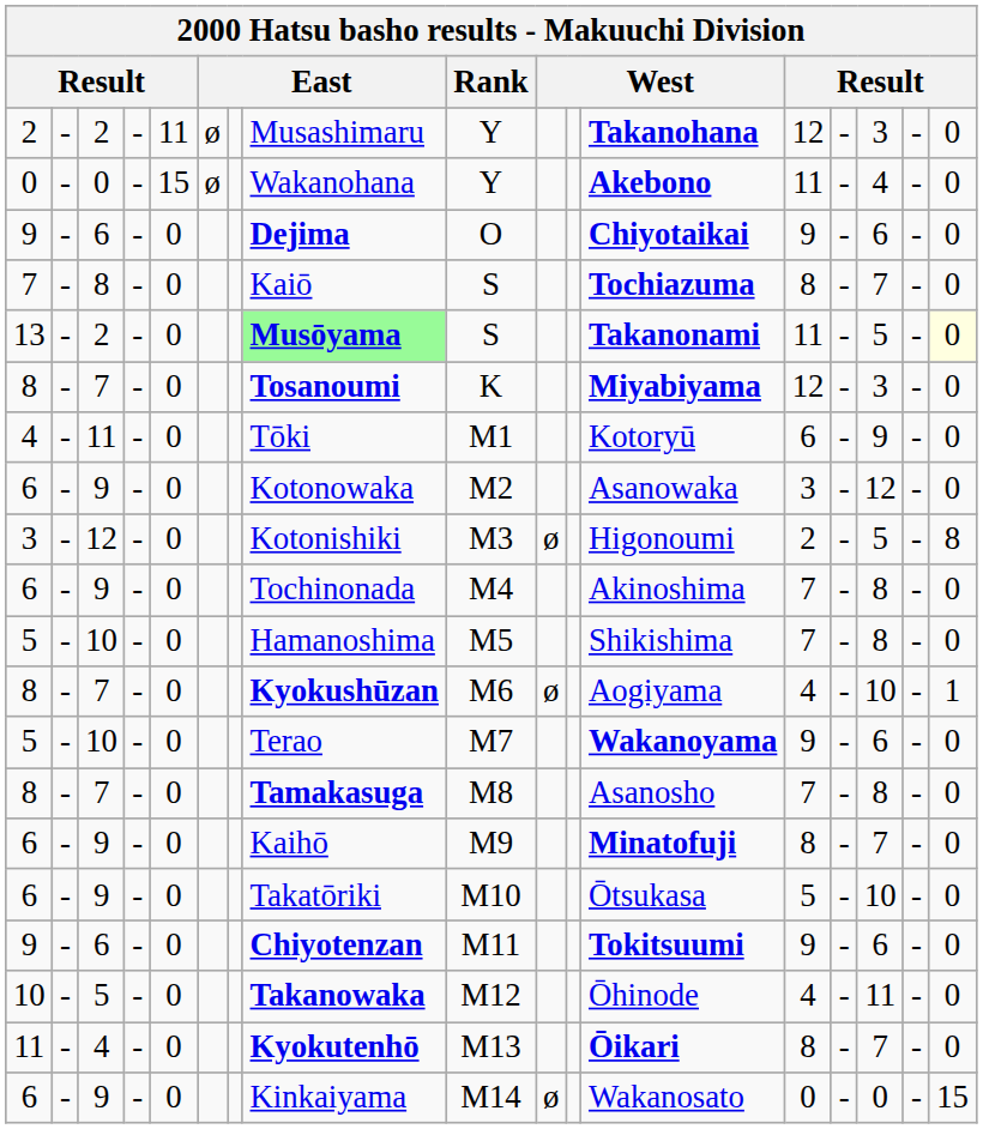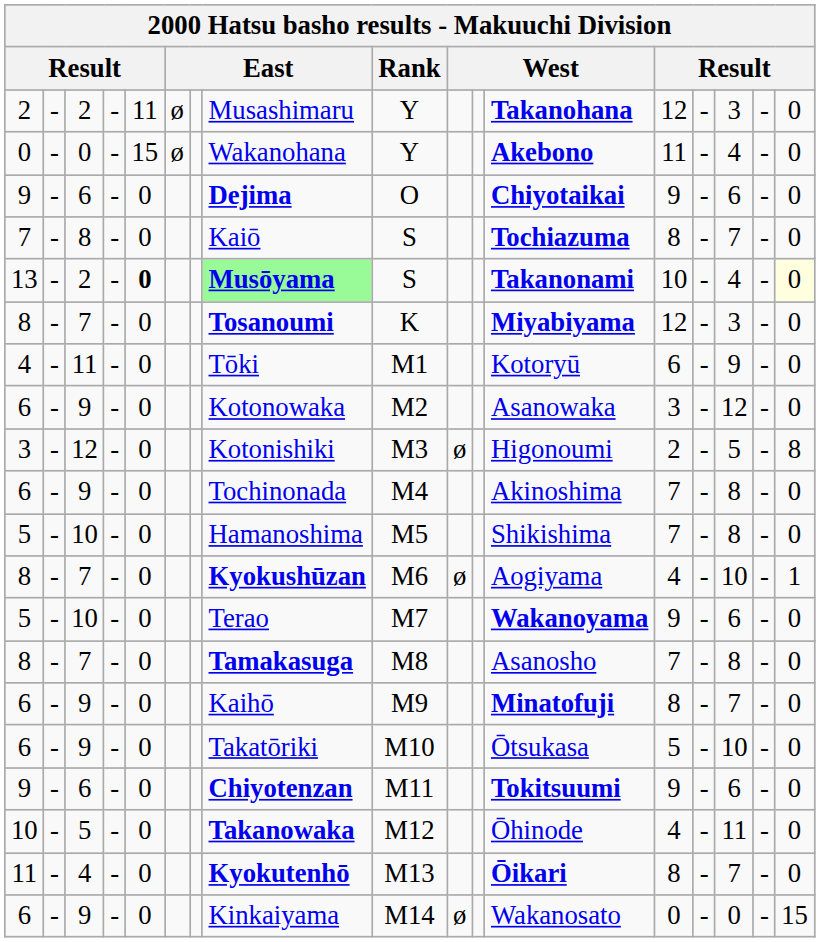 <table class="wikitable">
 <tr>
 <th colspan="17">2000 Hatsu basho results - Makuuchi Division</th>
 </tr>
 <tr>
 <th colspan="5">Result</th>
 <th colspan="3">East</th>
 <th>Rank</th>
 <th colspan="3">West</th>
 <th colspan="5">Result</th>
 </tr>
 <tr>
 <td align=center>2</td>
 <td align=center>-</td>
 <td align=center>2</td>
 <td align=center>-</td>
 <td align=center>11</td>
 <td align=center>ø</td>
 <td align=center></td>
 <td><a href='#'>Musashimaru</a></td>
 <td align=center>Y</td>
 <td align=center></td>
 <td align=center></td>
 <td><strong><a href='#'>Takanohana</a></strong></td>
 <td align=center>12</td>
 <td align=center>-</td>
 <td align=center>3</td>
 <td align=center>-</td>
 <td align=center>0</td>
 </tr>
 <tr>
 <td align=center>0</td>
 <td align=center>-</td>
 <td align=center>0</td>
 <td align=center>-</td>
 <td align=center>15</td>
 <td align=center>ø</td>
 <td align=center></td>
 <td><a href='#'>Wakanohana</a></td>
 <td align=center>Y</td>
 <td align=center></td>
 <td align=center></td>
 <td><strong><a href='#'>Akebono</a></strong></td>
 <td align=center>11</td>
 <td align=center>-</td>
 <td align=center>4</td>
 <td align=center>-</td>
 <td align=center>0</td>
 </tr>
 <tr>
 <td align=center>9</td>
 <td align=center>-</td>
 <td align=center>6</td>
 <td align=center>-</td>
 <td align=center>0</td>
 <td align=center></td>
 <td align=center></td>
 <td><strong><a href='#'>Dejima</a></strong></td>
 <td align=center>O</td>
 <td align=center></td>
 <td align=center></td>
 <td><strong><a href='#'>Chiyotaikai</a></strong></td>
 <td align=center>9</td>
 <td align=center>-</td>
 <td align=center>6</td>
 <td align=center>-</td>
 <td align=center>0</td>
 </tr>
 <tr>
 <td align=center>7</td>
 <td align=center>-</td>
 <td align=center>8</td>
 <td align=center>-</td>
 <td align=center>0</td>
 <td align=center></td>
 <td align=center></td>
 <td><a href='#'>Kaiō</a></td>
 <td align=center>S</td>
 <td align=center></td>
 <td align=center></td>
 <td><strong><a href='#'>Tochiazuma</a></strong></td>
 <td align=center>8</td>
 <td align=center>-</td>
 <td align=center>7</td>
 <td align=center>-</td>
 <td align=center>0</td>
 </tr>
 <tr>
 <td align=center>13</td>
 <td align=center>-</td>
 <td align=center>2</td>
 <td align=center>-</td>
-<td align=center>0</td>
+<td align=center><strong>0</strong></td>
 <td align=center></td>
 <td align=center></td>
 <td style="background: PaleGreen;"><strong><a href='#'>Musōyama</a></strong></td>
 <td align=center>S</td>
 <td align=center></td>
 <td align=center></td>
 <td><strong><a href='#'>Takanonami</a></strong></td>
-<td align=center>11</td>
+<td align=center>10</td>
 <td align=center>-</td>
-<td align=center>5</td>
+<td align=center>4</td>
 <td align=center>-</td>
 <td align=center style="background: lightyellow;">0</td>
 </tr>
 <tr>
 <td align=center>8</td>
 <td align=center>-</td>
 <td align=center>7</td>
 <td align=center>-</td>
 <td align=center>0</td>
 <td align=center></td>
 <td align=center></td>
 <td><strong><a href='#'>Tosanoumi</a></strong></td>
 <td align=center>K</td>
 <td align=center></td>
 <td align=center></td>
 <td><strong><a href='#'>Miyabiyama</a></strong></td>
 <td align=center>12</td>
 <td align=center>-</td>
 <td align=center>3</td>
 <td align=center>-</td>
 <td align=center>0</td>
 </tr>
 <tr>
 <td align=center>4</td>
 <td align=center>-</td>
 <td align=center>11</td>
 <td align=center>-</td>
 <td align=center>0</td>
 <td align=center></td>
 <td align=center></td>
 <td><a href='#'>Tōki</a></td>
 <td align=center>M1</td>
 <td align=center></td>
 <td align=center></td>
 <td><a href='#'>Kotoryū</a></td>
 <td align=center>6</td>
 <td align=center>-</td>
 <td align=center>9</td>
 <td align=center>-</td>
 <td align=center>0</td>
 </tr>
 <tr>
 <td align=center>6</td>
 <td align=center>-</td>
 <td align=center>9</td>
 <td align=center>-</td>
 <td align=center>0</td>
 <td align=center></td>
 <td align=center></td>
 <td><a href='#'>Kotonowaka</a></td>
 <td align=center>M2</td>
 <td align=center></td>
 <td align=center></td>
 <td><a href='#'>Asanowaka</a></td>
 <td align=center>3</td>
 <td align=center>-</td>
 <td align=center>12</td>
 <td align=center>-</td>
 <td align=center>0</td>
 </tr>
 <tr>
 <td align=center>3</td>
 <td align=center>-</td>
 <td align=center>12</td>
 <td align=center>-</td>
 <td align=center>0</td>
 <td align=center></td>
 <td align=center></td>
 <td><a href='#'>Kotonishiki</a></td>
 <td align=center>M3</td>
 <td align=center>ø</td>
 <td align=center></td>
 <td><a href='#'>Higonoumi</a></td>
 <td align=center>2</td>
 <td align=center>-</td>
 <td align=center>5</td>
 <td align=center>-</td>
 <td align=center>8</td>
 </tr>
 <tr>
 <td align=center>6</td>
 <td align=center>-</td>
 <td align=center>9</td>
 <td align=center>-</td>
 <td align=center>0</td>
 <td align=center></td>
 <td align=center></td>
 <td><a href='#'>Tochinonada</a></td>
 <td align=center>M4</td>
 <td align=center></td>
 <td align=center></td>
 <td><a href='#'>Akinoshima</a></td>
 <td align=center>7</td>
 <td align=center>-</td>
 <td align=center>8</td>
 <td align=center>-</td>
 <td align=center>0</td>
 </tr>
 <tr>
 <td align=center>5</td>
 <td align=center>-</td>
 <td align=center>10</td>
 <td align=center>-</td>
 <td align=center>0</td>
 <td align=center></td>
 <td align=center></td>
 <td><a href='#'>Hamanoshima</a></td>
 <td align=center>M5</td>
 <td align=center></td>
 <td align=center></td>
 <td><a href='#'>Shikishima</a></td>
 <td align=center>7</td>
 <td align=center>-</td>
 <td align=center>8</td>
 <td align=center>-</td>
 <td align=center>0</td>
 </tr>
 <tr>
 <td align=center>8</td>
 <td align=center>-</td>
 <td align=center>7</td>
 <td align=center>-</td>
 <td align=center>0</td>
 <td align=center></td>
 <td align=center></td>
 <td><strong><a href='#'>Kyokushūzan</a></strong></td>
 <td align=center>M6</td>
 <td align=center>ø</td>
 <td align=center></td>
 <td><a href='#'>Aogiyama</a></td>
 <td align=center>4</td>
 <td align=center>-</td>
 <td align=center>10</td>
 <td align=center>-</td>
 <td align=center>1</td>
 </tr>
 <tr>
 <td align=center>5</td>
 <td align=center>-</td>
 <td align=center>10</td>
 <td align=center>-</td>
 <td align=center>0</td>
 <td align=center></td>
 <td align=center></td>
 <td><a href='#'>Terao</a></td>
 <td align=center>M7</td>
 <td align=center></td>
 <td align=center></td>
 <td><strong><a href='#'>Wakanoyama</a></strong></td>
 <td align=center>9</td>
 <td align=center>-</td>
 <td align=center>6</td>
 <td align=center>-</td>
 <td align=center>0</td>
 </tr>
 <tr>
 <td align=center>8</td>
 <td align=center>-</td>
 <td align=center>7</td>
 <td align=center>-</td>
 <td align=center>0</td>
 <td align=center></td>
 <td align=center></td>
 <td><strong><a href='#'>Tamakasuga</a></strong></td>
 <td align=center>M8</td>
 <td align=center></td>
 <td align=center></td>
 <td><a href='#'>Asanosho</a></td>
 <td align=center>7</td>
 <td align=center>-</td>
 <td align=center>8</td>
 <td align=center>-</td>
 <td align=center>0</td>
 </tr>
 <tr>
 <td align=center>6</td>
 <td align=center>-</td>
 <td align=center>9</td>
 <td align=center>-</td>
 <td align=center>0</td>
 <td align=center></td>
 <td align=center></td>
 <td><a href='#'>Kaihō</a></td>
 <td align=center>M9</td>
 <td align=center></td>
 <td align=center></td>
 <td><strong><a href='#'>Minatofuji</a></strong></td>
 <td align=center>8</td>
 <td align=center>-</td>
 <td align=center>7</td>
 <td align=center>-</td>
 <td align=center>0</td>
 </tr>
 <tr>
 <td align=center>6</td>
 <td align=center>-</td>
 <td align=center>9</td>
 <td align=center>-</td>
 <td align=center>0</td>
 <td align=center></td>
 <td align=center></td>
 <td><a href='#'>Takatōriki</a></td>
 <td align=center>M10</td>
 <td align=center></td>
 <td align=center></td>
 <td><a href='#'>Ōtsukasa</a></td>
 <td align=center>5</td>
 <td align=center>-</td>
 <td align=center>10</td>
 <td align=center>-</td>
 <td align=center>0</td>
 </tr>
 <tr>
 <td align=center>9</td>
 <td align=center>-</td>
 <td align=center>6</td>
 <td align=center>-</td>
 <td align=center>0</td>
 <td align=center></td>
 <td align=center></td>
 <td><strong><a href='#'>Chiyotenzan</a></strong></td>
 <td align=center>M11</td>
 <td align=center></td>
 <td align=center></td>
 <td><strong><a href='#'>Tokitsuumi</a></strong></td>
 <td align=center>9</td>
 <td align=center>-</td>
 <td align=center>6</td>
 <td align=center>-</td>
 <td align=center>0</td>
 </tr>
 <tr>
 <td align=center>10</td>
 <td align=center>-</td>
 <td align=center>5</td>
 <td align=center>-</td>
 <td align=center>0</td>
 <td align=center></td>
 <td align=center></td>
 <td><strong><a href='#'>Takanowaka</a></strong></td>
 <td align=center>M12</td>
 <td align=center></td>
 <td align=center></td>
 <td><a href='#'>Ōhinode</a></td>
 <td align=center>4</td>
 <td align=center>-</td>
 <td align=center>11</td>
 <td align=center>-</td>
 <td align=center>0</td>
 </tr>
 <tr>
 <td align=center>11</td>
 <td align=center>-</td>
 <td align=center>4</td>
 <td align=center>-</td>
 <td align=center>0</td>
 <td align=center></td>
 <td align=center></td>
 <td><strong><a href='#'>Kyokutenhō</a></strong></td>
 <td align=center>M13</td>
 <td align=center></td>
 <td align=center></td>
 <td><strong><a href='#'>Ōikari</a></strong></td>
 <td align=center>8</td>
 <td align=center>-</td>
 <td align=center>7</td>
 <td align=center>-</td>
 <td align=center>0</td>
 </tr>
 <tr>
 <td align=center>6</td>
 <td align=center>-</td>
 <td align=center>9</td>
 <td align=center>-</td>
 <td align=center>0</td>
 <td align=center></td>
 <td align=center></td>
 <td><a href='#'>Kinkaiyama</a></td>
 <td align=center>M14</td>
 <td align=center>ø</td>
 <td align=center></td>
 <td><a href='#'>Wakanosato</a></td>
 <td align=center>0</td>
 <td align=center>-</td>
 <td align=center>0</td>
 <td align=center>-</td>
 <td align=center>15</td>
 </tr>
 </table>
